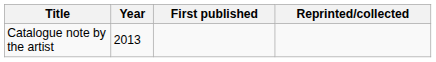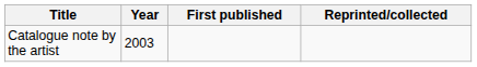 <table class='wikitable sortable' width='90%'>
 <tr>
 <th width=25%>Title</th>
 <th>Year</th>
 <th>First published</th>
 <th>Reprinted/collected</th>
 </tr>
 <tr>
 <td>Catalogue note by the artist</td>
-<td>2013</td>
+<td>2003</td>
 <td></td>
 <td></td>
 </tr>
 </table>
